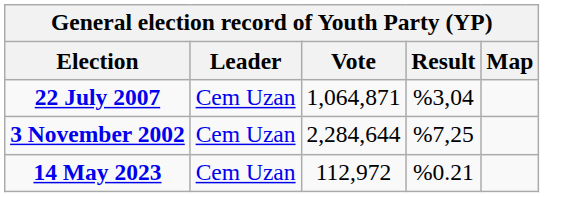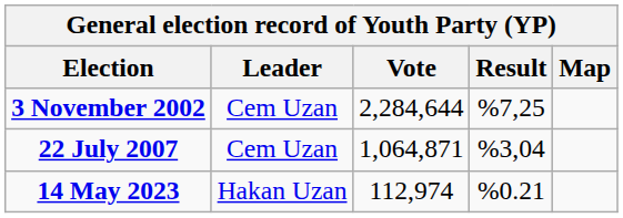 <table class="wikitable" style="text-align:center;">
 <tr>
 <th colspan="5">General election record of Youth Party (YP)</th>
 </tr>
 <tr>
 <th>Election</th>
 <th>Leader</th>
 <th>Vote</th>
 <th>Result</th>
 <th>Map</th>
 </tr>
 <tr>
+<td><a href='#'><strong>3 November 2002</strong></a></td>
+<td><a href='#'>Cem Uzan</a></td>
+<td>2,284,644</td>
+<td>%7,25</td>
+<td></td>
+</tr>
+<tr>
 <td><a href='#'><strong>22 July 2007</strong></a></td>
 <td><a href='#'>Cem Uzan</a></td>
 <td>1,064,871</td>
 <td>%3,04</td>
 <td></td>
 </tr>
 <tr>
-<td><a href='#'><strong>3 November 2002</strong></a></td>
-<td><a href='#'>Cem Uzan</a></td>
-<td>2,284,644</td>
-<td>%7,25</td>
-<td></td>
-</tr>
-<tr>
 <td><a href='#'><strong>14 May 2023</strong></a></td>
-<td><a href='#'>Cem Uzan</a></td>
-<td>112,972</td>
+<td><a href='#'>Hakan Uzan</a></td>
+<td>112,974</td>
 <td>%0.21</td>
 <td></td>
 </tr>
 </table>
